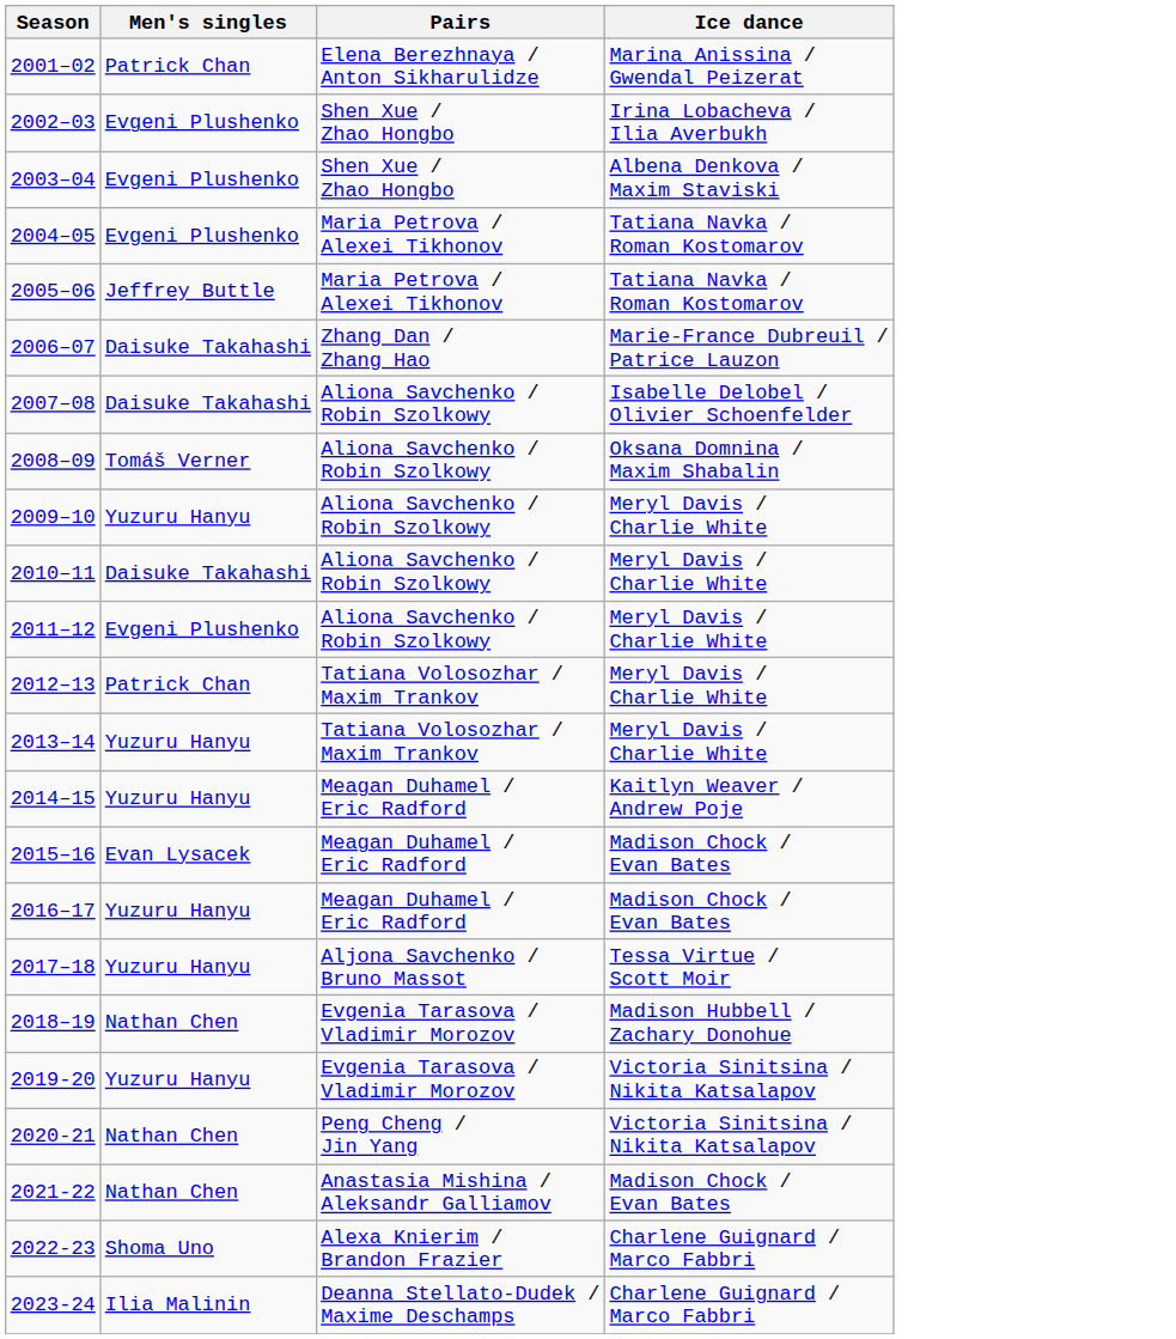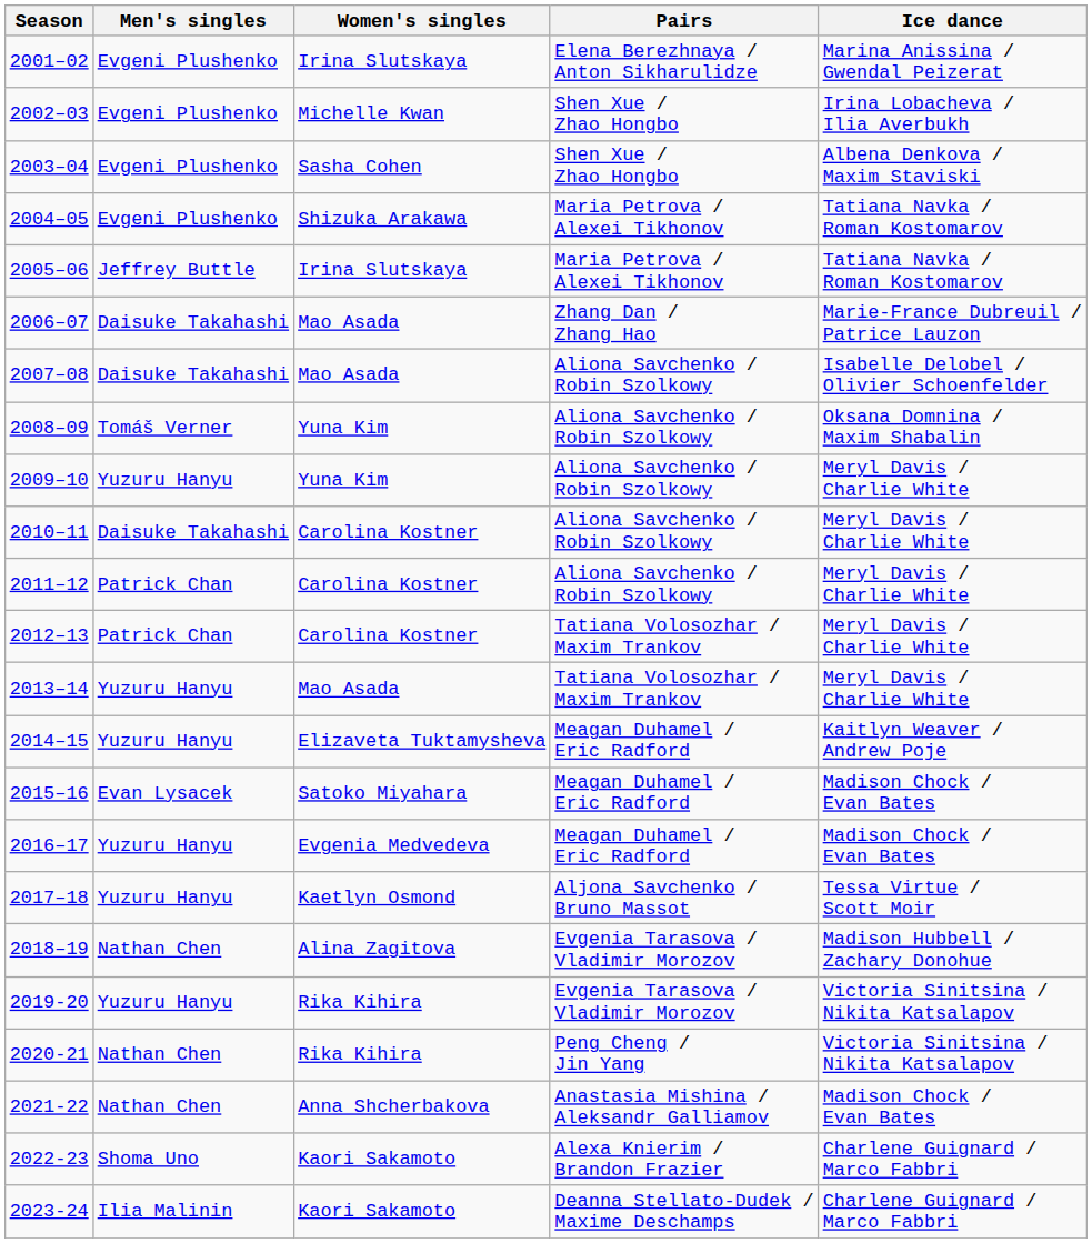 <table class="wikitable sortable">
 <tr>
 <th>Season</th>
 <th>Men's singles</th>
+<th>Women's singles</th>
 <th>Pairs</th>
 <th>Ice dance</th>
 </tr>
 <tr>
 <td><a href='#'>2001–02</a></td>
-<td> <a href='#'>Patrick Chan</a></td>
+<td> <a href='#'>Evgeni Plushenko</a></td>
+<td> <a href='#'>Irina Slutskaya</a></td>
 <td> <a href='#'>Elena Berezhnaya</a> /<br> <a href='#'>Anton Sikharulidze</a></td>
 <td> <a href='#'>Marina Anissina</a> /<br> <a href='#'>Gwendal Peizerat</a></td>
 </tr>
 <tr>
 <td><a href='#'>2002–03</a></td>
 <td> <a href='#'>Evgeni Plushenko</a></td>
+<td> <a href='#'>Michelle Kwan</a></td>
 <td> <a href='#'>Shen Xue</a> /<br> <a href='#'>Zhao Hongbo</a></td>
 <td> <a href='#'>Irina Lobacheva</a> /<br> <a href='#'>Ilia Averbukh</a></td>
 </tr>
 <tr>
 <td><a href='#'>2003–04</a></td>
 <td> <a href='#'>Evgeni Plushenko</a></td>
+<td> <a href='#'>Sasha Cohen</a></td>
 <td> <a href='#'>Shen Xue</a> /<br> <a href='#'>Zhao Hongbo</a></td>
 <td> <a href='#'>Albena Denkova</a> /<br> <a href='#'>Maxim Staviski</a></td>
 </tr>
 <tr>
 <td><a href='#'>2004–05</a></td>
 <td> <a href='#'>Evgeni Plushenko</a></td>
+<td> <a href='#'>Shizuka Arakawa</a></td>
 <td> <a href='#'>Maria Petrova</a> /<br> <a href='#'>Alexei Tikhonov</a></td>
 <td> <a href='#'>Tatiana Navka</a> /<br> <a href='#'>Roman Kostomarov</a></td>
 </tr>
 <tr>
 <td><a href='#'>2005–06</a></td>
 <td> <a href='#'>Jeffrey Buttle</a></td>
+<td> <a href='#'>Irina Slutskaya</a></td>
 <td> <a href='#'>Maria Petrova</a> /<br> <a href='#'>Alexei Tikhonov</a></td>
 <td> <a href='#'>Tatiana Navka</a> /<br> <a href='#'>Roman Kostomarov</a></td>
 </tr>
 <tr>
 <td><a href='#'>2006–07</a></td>
 <td> <a href='#'>Daisuke Takahashi</a></td>
+<td> <a href='#'>Mao Asada</a></td>
 <td> <a href='#'>Zhang Dan</a> /<br> <a href='#'>Zhang Hao</a></td>
 <td> <a href='#'>Marie-France Dubreuil</a> /<br> <a href='#'>Patrice Lauzon</a></td>
 </tr>
 <tr>
 <td><a href='#'>2007–08</a></td>
 <td> <a href='#'>Daisuke Takahashi</a></td>
+<td> <a href='#'>Mao Asada</a></td>
 <td> <a href='#'>Aliona Savchenko</a> /<br> <a href='#'>Robin Szolkowy</a></td>
 <td> <a href='#'>Isabelle Delobel</a> /<br> <a href='#'>Olivier Schoenfelder</a></td>
 </tr>
 <tr>
 <td><a href='#'>2008–09</a></td>
 <td> <a href='#'>Tomáš Verner</a></td>
+<td> <a href='#'>Yuna Kim</a></td>
 <td> <a href='#'>Aliona Savchenko</a> /<br> <a href='#'>Robin Szolkowy</a></td>
 <td> <a href='#'>Oksana Domnina</a> /<br> <a href='#'>Maxim Shabalin</a></td>
 </tr>
 <tr>
 <td><a href='#'>2009–10</a></td>
 <td> <a href='#'>Yuzuru Hanyu</a></td>
+<td> <a href='#'>Yuna Kim</a></td>
 <td> <a href='#'>Aliona Savchenko</a> /<br> <a href='#'>Robin Szolkowy</a></td>
 <td> <a href='#'>Meryl Davis</a> /<br> <a href='#'>Charlie White</a></td>
 </tr>
 <tr>
 <td><a href='#'>2010–11</a></td>
 <td> <a href='#'>Daisuke Takahashi</a></td>
+<td> <a href='#'>Carolina Kostner</a></td>
 <td> <a href='#'>Aliona Savchenko</a> /<br> <a href='#'>Robin Szolkowy</a></td>
 <td> <a href='#'>Meryl Davis</a> /<br> <a href='#'>Charlie White</a></td>
 </tr>
 <tr>
 <td><a href='#'>2011–12</a></td>
-<td> <a href='#'>Evgeni Plushenko</a></td>
+<td> <a href='#'>Patrick Chan</a></td>
+<td> <a href='#'>Carolina Kostner</a></td>
 <td> <a href='#'>Aliona Savchenko</a> /<br> <a href='#'>Robin Szolkowy</a></td>
 <td> <a href='#'>Meryl Davis</a> /<br> <a href='#'>Charlie White</a></td>
 </tr>
 <tr>
 <td><a href='#'>2012–13</a></td>
 <td> <a href='#'>Patrick Chan</a></td>
+<td> <a href='#'>Carolina Kostner</a></td>
 <td> <a href='#'>Tatiana Volosozhar</a> /<br> <a href='#'>Maxim Trankov</a></td>
 <td> <a href='#'>Meryl Davis</a> /<br> <a href='#'>Charlie White</a></td>
 </tr>
 <tr>
 <td><a href='#'>2013–14</a></td>
 <td> <a href='#'>Yuzuru Hanyu</a></td>
+<td> <a href='#'>Mao Asada</a></td>
 <td> <a href='#'>Tatiana Volosozhar</a> /<br> <a href='#'>Maxim Trankov</a></td>
 <td> <a href='#'>Meryl Davis</a> /<br> <a href='#'>Charlie White</a></td>
 </tr>
 <tr>
 <td><a href='#'>2014–15</a></td>
 <td> <a href='#'>Yuzuru Hanyu</a></td>
+<td> <a href='#'>Elizaveta Tuktamysheva</a></td>
 <td> <a href='#'>Meagan Duhamel</a> /<br> <a href='#'>Eric Radford</a></td>
 <td> <a href='#'>Kaitlyn Weaver</a> /<br> <a href='#'>Andrew Poje</a></td>
 </tr>
 <tr>
 <td><a href='#'>2015–16</a></td>
 <td> <a href='#'>Evan Lysacek</a></td>
+<td> <a href='#'>Satoko Miyahara</a></td>
 <td> <a href='#'>Meagan Duhamel</a> /<br> <a href='#'>Eric Radford</a></td>
 <td> <a href='#'>Madison Chock</a> /<br> <a href='#'>Evan Bates</a></td>
 </tr>
 <tr>
 <td><a href='#'>2016–17</a></td>
 <td> <a href='#'>Yuzuru Hanyu</a></td>
+<td> <a href='#'>Evgenia Medvedeva</a></td>
 <td> <a href='#'>Meagan Duhamel</a> /<br> <a href='#'>Eric Radford</a></td>
 <td> <a href='#'>Madison Chock</a> /<br> <a href='#'>Evan Bates</a></td>
 </tr>
 <tr>
 <td><a href='#'>2017–18</a></td>
 <td> <a href='#'>Yuzuru Hanyu</a></td>
+<td> <a href='#'>Kaetlyn Osmond</a></td>
 <td> <a href='#'>Aljona Savchenko</a> /<br> <a href='#'>Bruno Massot</a></td>
 <td> <a href='#'>Tessa Virtue</a> /<br> <a href='#'>Scott Moir</a></td>
 </tr>
 <tr>
 <td><a href='#'>2018–19</a></td>
 <td> <a href='#'>Nathan Chen</a></td>
+<td> <a href='#'>Alina Zagitova</a></td>
 <td> <a href='#'>Evgenia Tarasova</a> /<br> <a href='#'>Vladimir Morozov</a></td>
 <td> <a href='#'>Madison Hubbell</a> /<br> <a href='#'>Zachary Donohue</a></td>
 </tr>
 <tr>
 <td><a href='#'>2019-20</a></td>
 <td> <a href='#'>Yuzuru Hanyu</a></td>
+<td> <a href='#'>Rika Kihira</a></td>
 <td> <a href='#'>Evgenia Tarasova</a> /<br> <a href='#'>Vladimir Morozov</a></td>
 <td> <a href='#'>Victoria Sinitsina</a> /<br><a href='#'>Nikita Katsalapov</a></td>
 </tr>
 <tr>
 <td><a href='#'>2020-21</a></td>
 <td> <a href='#'>Nathan Chen</a></td>
+<td> <a href='#'>Rika Kihira</a></td>
 <td> <a href='#'>Peng Cheng</a> /<br><a href='#'>Jin Yang</a></td>
 <td> <a href='#'>Victoria Sinitsina</a> /<br><a href='#'>Nikita Katsalapov</a></td>
 </tr>
 <tr>
 <td><a href='#'>2021-22</a></td>
 <td> <a href='#'>Nathan Chen</a></td>
+<td> <a href='#'>Anna Shcherbakova</a></td>
 <td> <a href='#'>Anastasia Mishina</a> /<br><a href='#'>Aleksandr Galliamov</a></td>
 <td> <a href='#'>Madison Chock</a> /<br><a href='#'>Evan Bates</a></td>
 </tr>
 <tr>
 <td><a href='#'>2022-23</a></td>
 <td> <a href='#'>Shoma Uno</a></td>
+<td> <a href='#'>Kaori Sakamoto</a></td>
 <td> <a href='#'>Alexa Knierim</a> /<br><a href='#'>Brandon Frazier</a></td>
 <td> <a href='#'>Charlene Guignard</a> /<br><a href='#'>Marco Fabbri</a></td>
 </tr>
 <tr>
 <td><a href='#'>2023-24</a></td>
 <td> <a href='#'>Ilia Malinin</a></td>
+<td> <a href='#'>Kaori Sakamoto</a></td>
 <td> <a href='#'>Deanna Stellato-Dudek</a> /<br><a href='#'>Maxime Deschamps</a></td>
 <td> <a href='#'>Charlene Guignard</a> /<br><a href='#'>Marco Fabbri</a></td>
 </tr>
 </table>
